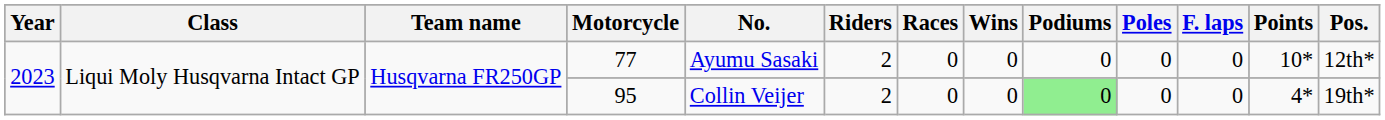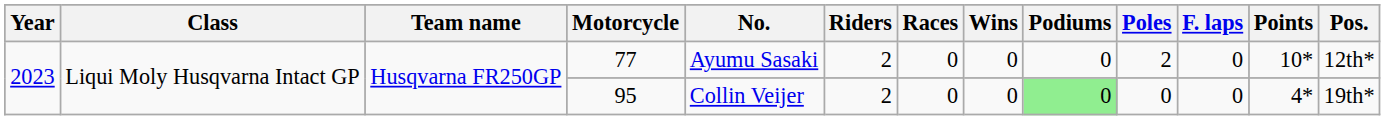 <table class="wikitable" style="text-align:right; font-size:80%">
 <tr>
 <th scope="col">Year</th>
 <th scope="col">Class</th>
 <th scope="col">Team name</th>
 <th scope="col">Motorcycle</th>
 <th scope="col">No.</th>
 <th scope="col">Riders</th>
 <th scope="col">Races</th>
 <th scope="col">Wins</th>
 <th scope="col">Podiums</th>
 <th scope="col"><a href='#'>Poles</a></th>
 <th scope="col"><a href='#'>F. laps</a></th>
 <th scope="col">Points</th>
 <th scope="col">Pos.</th>
 </tr>
 <tr>
 <td align="left" rowspan="2"><a href='#'>2023</a></td>
 <td align="left" rowspan="2">Liqui Moly Husqvarna Intact GP</td>
 <td align="left" rowspan="2"><a href='#'>Husqvarna FR250GP</a></td>
 <td align=center>77</td>
 <td align="left"> <a href='#'>Ayumu Sasaki</a></td>
 <td>2</td>
 <td>0</td>
 <td>0</td>
 <td>0</td>
-<td>0</td>
+<td>2</td>
 <td>0</td>
 <td>10*</td>
 <td>12th*</td>
 </tr>
 <tr>
 <td align=center>95</td>
 <td align="left"> <a href='#'>Collin Veijer</a></td>
 <td>2</td>
 <td>0</td>
 <td>0</td>
 <td style="background: lightgreen;">0</td>
 <td>0</td>
 <td>0</td>
 <td>4*</td>
 <td>19th*</td>
 </tr>
 </table>
